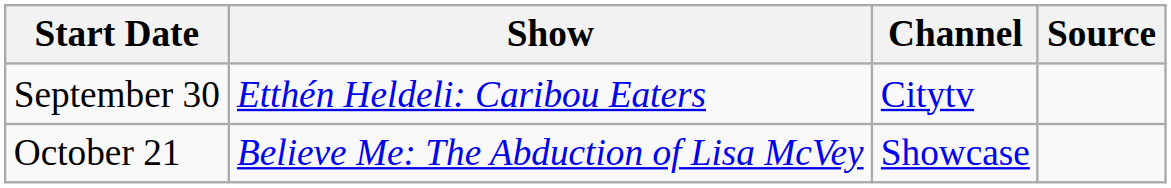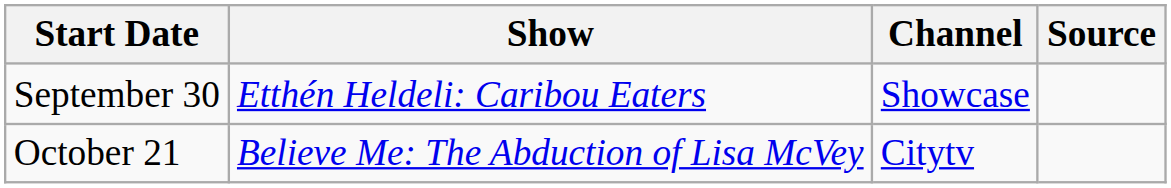 <table class="wikitable sortable">
 <tr>
 <th>Start Date</th>
 <th>Show</th>
 <th>Channel</th>
 <th>Source</th>
 </tr>
 <tr>
 <td>September 30</td>
 <td><em><a href='#'>Etthén Heldeli: Caribou Eaters</a></em></td>
-<td><a href='#'>Citytv</a></td>
+<td><a href='#'>Showcase</a></td>
 <td></td>
 </tr>
 <tr>
 <td>October 21</td>
 <td><em><a href='#'>Believe Me: The Abduction of Lisa McVey</a></em></td>
-<td><a href='#'>Showcase</a></td>
+<td><a href='#'>Citytv</a></td>
 <td></td>
 </tr>
 </table>
